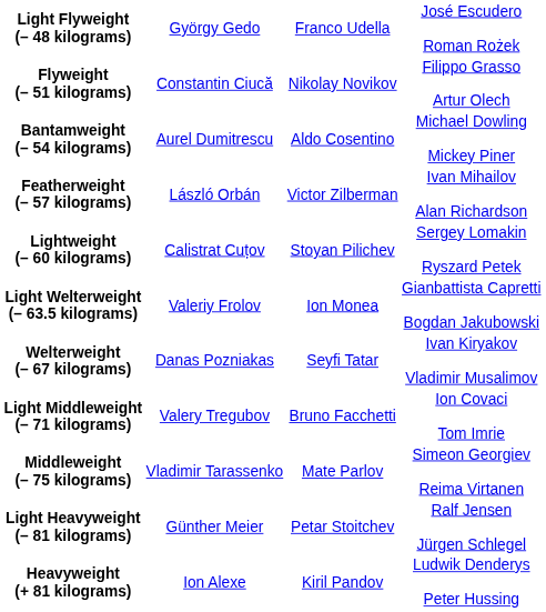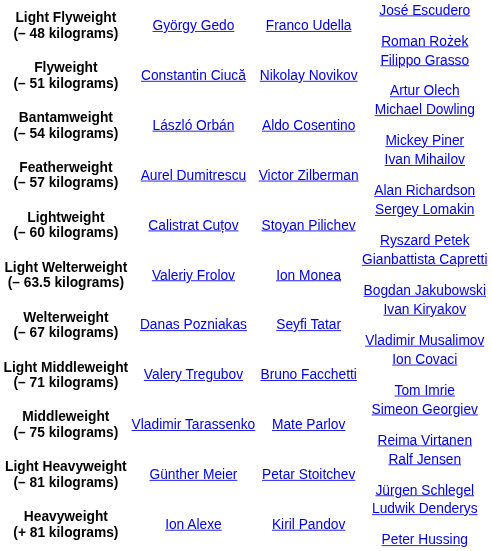 <table>
 <tr align="center">
 <td><strong>Light Flyweight<br>(– 48 kilograms)</strong></td>
 <td> <a href='#'>György Gedo</a><br></td>
 <td> <a href='#'>Franco Udella</a><br></td>
 <td> <a href='#'>José Escudero</a><br><br> <a href='#'>Roman Rożek</a><br></td>
 </tr>
 <tr align="center">
 <td><strong>Flyweight<br>(– 51 kilograms)</strong></td>
 <td> <a href='#'>Constantin Ciucă</a><br></td>
 <td> <a href='#'>Nikolay Novikov</a><br></td>
 <td> <a href='#'>Filippo Grasso</a><br><br> <a href='#'>Artur Olech</a><br></td>
 </tr>
 <tr align="center">
 <td><strong>Bantamweight<br>(– 54 kilograms)</strong></td>
-<td> <a href='#'>Aurel Dumitrescu</a><br></td>
+<td> <a href='#'>László Orbán</a><br></td>
 <td> <a href='#'>Aldo Cosentino</a><br></td>
 <td> <a href='#'>Michael Dowling</a><br><br> <a href='#'>Mickey Piner</a><br></td>
 </tr>
 <tr align="center">
 <td><strong>Featherweight<br>(– 57 kilograms)</strong></td>
-<td> <a href='#'>László Orbán</a><br></td>
+<td> <a href='#'>Aurel Dumitrescu</a><br></td>
 <td> <a href='#'>Victor Zilberman</a><br></td>
 <td> <a href='#'>Ivan Mihailov</a><br><br> <a href='#'>Alan Richardson</a><br></td>
 </tr>
 <tr align="center">
 <td><strong>Lightweight<br>(– 60 kilograms)</strong></td>
 <td> <a href='#'>Calistrat Cuțov</a><br></td>
 <td> <a href='#'>Stoyan Pilichev</a><br></td>
 <td> <a href='#'>Sergey Lomakin</a><br><br> <a href='#'>Ryszard Petek</a><br></td>
 </tr>
 <tr align="center">
 <td><strong>Light Welterweight<br>(– 63.5 kilograms)</strong></td>
 <td> <a href='#'>Valeriy Frolov</a><br></td>
 <td> <a href='#'>Ion Monea</a><br></td>
 <td> <a href='#'>Gianbattista Capretti</a><br><br> <a href='#'>Bogdan Jakubowski</a><br></td>
 </tr>
 <tr align="center">
 <td><strong>Welterweight<br>(– 67 kilograms)</strong></td>
 <td> <a href='#'>Danas Pozniakas</a><br></td>
 <td> <a href='#'>Seyfi Tatar</a><br></td>
 <td> <a href='#'>Ivan Kiryakov</a><br><br> <a href='#'>Vladimir Musalimov</a><br></td>
 </tr>
 <tr align="center">
 <td><strong>Light Middleweight<br>(– 71 kilograms)</strong></td>
 <td> <a href='#'>Valery Tregubov</a><br></td>
 <td> <a href='#'>Bruno Facchetti</a><br></td>
 <td> <a href='#'>Ion Covaci</a><br><br> <a href='#'>Tom Imrie</a><br></td>
 </tr>
 <tr align="center">
 <td><strong>Middleweight<br>(– 75 kilograms)</strong></td>
 <td> <a href='#'>Vladimir Tarassenko</a><br></td>
 <td> <a href='#'>Mate Parlov</a><br></td>
 <td> <a href='#'>Simeon Georgiev</a><br><br> <a href='#'>Reima Virtanen</a><br></td>
 </tr>
 <tr align="center">
 <td><strong>Light Heavyweight<br>(– 81 kilograms)</strong></td>
 <td> <a href='#'>Günther Meier</a><br></td>
 <td> <a href='#'>Petar Stoitchev</a><br></td>
 <td> <a href='#'>Ralf Jensen</a><br><br> <a href='#'>Jürgen Schlegel</a><br></td>
 </tr>
 <tr align="center">
 <td><strong>Heavyweight<br>(+ 81 kilograms)</strong></td>
 <td> <a href='#'>Ion Alexe</a><br></td>
 <td> <a href='#'>Kiril Pandov</a><br></td>
 <td> <a href='#'>Ludwik Denderys</a><br><br> <a href='#'>Peter Hussing</a><br></td>
 </tr>
 </table>
